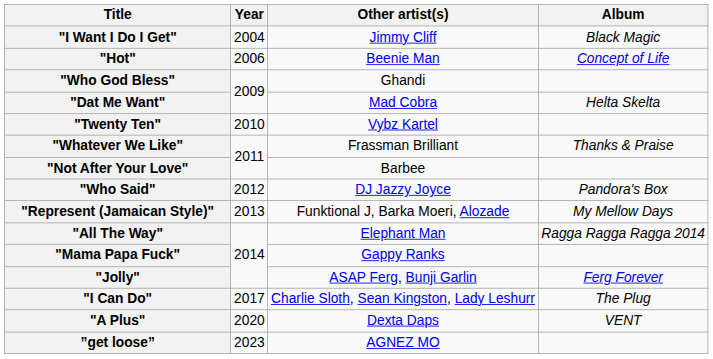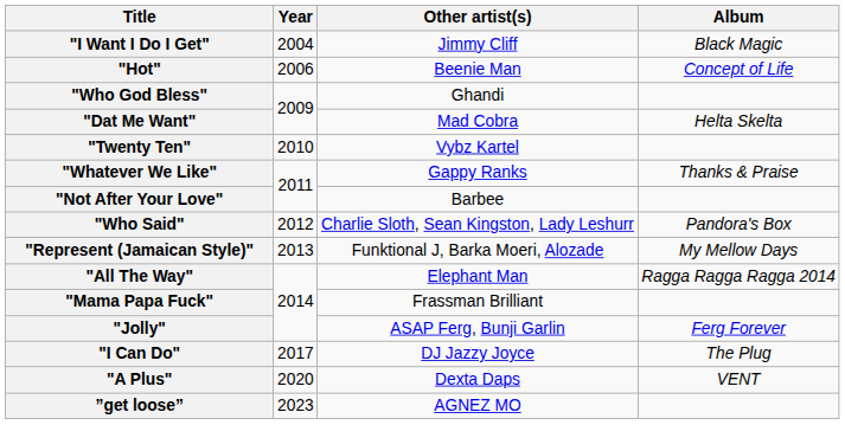 <table class="wikitable plainrowheaders" style="text-align:center;">
 <tr>
 <th scope="col" style="width:16em;">Title</th>
 <th scope="col">Year</th>
 <th scope="col">Other artist(s)</th>
 <th scope="col">Album</th>
 </tr>
 <tr>
 <th scope="row">"I Want I Do I Get"</th>
 <td>2004</td>
 <td><a href='#'>Jimmy Cliff</a></td>
 <td><em>Black Magic</em></td>
 </tr>
 <tr>
 <th scope="row">"Hot"</th>
 <td>2006</td>
 <td><a href='#'>Beenie Man</a></td>
 <td><em><a href='#'>Concept of Life</a></em></td>
 </tr>
 <tr>
 <th scope="row">"Who God Bless"</th>
 <td rowspan="2">2009</td>
 <td>Ghandi</td>
 <td></td>
 </tr>
 <tr>
 <th scope="row">"Dat Me Want"</th>
 <td><a href='#'>Mad Cobra</a></td>
 <td><em>Helta Skelta</em></td>
 </tr>
 <tr>
 <th scope="row">"Twenty Ten"</th>
 <td>2010</td>
 <td><a href='#'>Vybz Kartel</a></td>
 <td></td>
 </tr>
 <tr>
 <th scope="row">"Whatever We Like"</th>
 <td rowspan="2">2011</td>
-<td>Frassman Brilliant</td>
+<td><a href='#'>Gappy Ranks</a></td>
 <td><em>Thanks & Praise</em></td>
 </tr>
 <tr>
 <th scope="row">"Not After Your Love"</th>
 <td>Barbee</td>
 <td></td>
 </tr>
 <tr>
 <th scope="row">"Who Said"</th>
 <td>2012</td>
-<td><a href='#'>DJ Jazzy Joyce</a></td>
+<td><a href='#'>Charlie Sloth</a>, <a href='#'>Sean Kingston</a>, <a href='#'>Lady Leshurr</a></td>
 <td><em>Pandora's Box</em></td>
 </tr>
 <tr>
 <th scope="row">"Represent (Jamaican Style)"</th>
 <td>2013</td>
 <td>Funktional J, Barka Moeri, <a href='#'>Alozade</a></td>
 <td><em>My Mellow Days</em></td>
 </tr>
 <tr>
 <th scope="row">"All The Way"</th>
 <td rowspan="3">2014</td>
 <td><a href='#'>Elephant Man</a></td>
 <td><em>Ragga Ragga Ragga 2014</em></td>
 </tr>
 <tr>
 <th scope="row">"Mama Papa Fuck"</th>
-<td><a href='#'>Gappy Ranks</a></td>
+<td>Frassman Brilliant</td>
 <td></td>
 </tr>
 <tr>
 <th scope="row">"Jolly"</th>
 <td><a href='#'>ASAP Ferg</a>, <a href='#'>Bunji Garlin</a></td>
 <td><em><a href='#'>Ferg Forever</a></em></td>
 </tr>
 <tr>
 <th scope="row">"I Can Do"</th>
 <td>2017</td>
-<td><a href='#'>Charlie Sloth</a>, <a href='#'>Sean Kingston</a>, <a href='#'>Lady Leshurr</a></td>
+<td><a href='#'>DJ Jazzy Joyce</a></td>
 <td><em>The Plug</em></td>
 </tr>
 <tr>
 <th scope="row">"A Plus"</th>
 <td>2020</td>
 <td><a href='#'>Dexta Daps</a></td>
 <td><em>VENT</em></td>
 </tr>
 <tr>
 <th scope=“row”>”get loose”</th>
 <td>2023</td>
 <td><a href='#'>AGNEZ MO</a></td>
 <td></td>
 </tr>
 </table>
